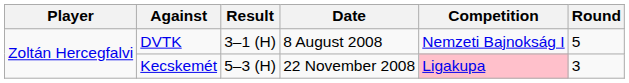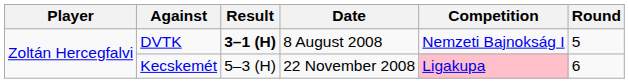 <table class="wikitable sortable">
 <tr>
 <th>Player</th>
 <th>Against</th>
 <th style="text-align:center">Result</th>
 <th>Date</th>
 <th style="text-align:center">Competition</th>
 <th>Round</th>
 </tr>
 <tr>
 <td rowspan="2"> <a href='#'>Zoltán Hercegfalvi</a></td>
 <td><a href='#'>DVTK</a></td>
-<td>3–1 (H)</td>
+<td><strong>3–1 (H)</strong></td>
 <td>8 August 2008</td>
 <td><a href='#'>Nemzeti Bajnokság I</a></td>
 <td>5</td>
 </tr>
 <tr>
 <td><a href='#'>Kecskemét</a></td>
 <td>5–3 (H)</td>
 <td>22 November 2008</td>
 <td style="background: pink;"><a href='#'>Ligakupa</a></td>
-<td>3</td>
+<td>6</td>
 </tr>
 </table>
